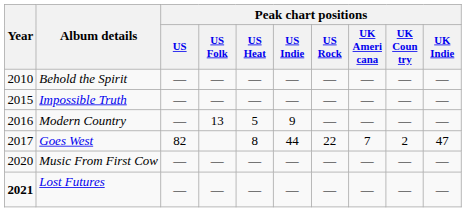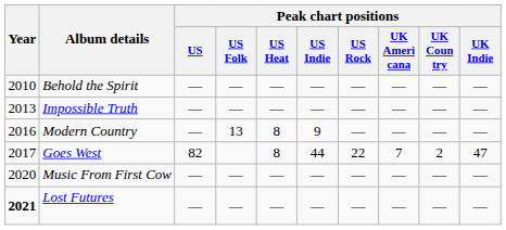 <table class="wikitable" style="text-align:center;">
 <tr>
 <th rowspan="2">Year</th>
 <th rowspan="2">Album details</th>
 <th colspan="8">Peak chart positions</th>
 </tr>
 <tr style="font-size:smaller;">
 <th width="40"><a href='#'>US</a><br></th>
 <th width="40"><a href='#'>US<br>Folk</a><br></th>
 <th width="40"><a href='#'>US<br>Heat</a><br></th>
 <th width="40"><a href='#'>US<br>Indie</a><br></th>
 <th width="40"><a href='#'>US<br>Rock</a><br></th>
 <th width="40"><a href='#'>UK<br>Ameri<br>cana</a><br></th>
 <th width="40"><a href='#'>UK<br>Coun<br>try</a><br></th>
 <th width="40"><a href='#'>UK<br>Indie</a><br></th>
 </tr>
 <tr>
 <td>2010</td>
 <td align="left"><em>Behold the Spirit</em><br></td>
 <td>—</td>
 <td>—</td>
 <td>—</td>
 <td>—</td>
 <td>—</td>
 <td>—</td>
 <td>—</td>
 <td>—</td>
 </tr>
 <tr>
-<td>2015</td>
+<td>2013</td>
 <td align="left"><em><a href='#'>Impossible Truth</a></em><br></td>
 <td>—</td>
 <td>—</td>
 <td>—</td>
 <td>—</td>
 <td>—</td>
 <td>—</td>
 <td>—</td>
 <td>—</td>
 </tr>
 <tr>
 <td>2016</td>
 <td align="left"><em>Modern Country</em><br></td>
 <td>—</td>
 <td>13</td>
-<td>5</td>
+<td>8</td>
 <td>9</td>
 <td>—</td>
 <td>—</td>
 <td>—</td>
 <td>—</td>
 </tr>
 <tr>
 <td>2017</td>
 <td align="left"><em><a href='#'>Goes West</a></em><br></td>
 <td>82</td>
 <td></td>
 <td>8</td>
 <td>44</td>
 <td>22</td>
 <td>7</td>
 <td>2</td>
 <td>47</td>
 </tr>
 <tr>
 <td>2020</td>
 <td align="left"><em>Music From First Cow</em><br></td>
 <td>—</td>
 <td>—</td>
 <td>—</td>
 <td>—</td>
 <td>—</td>
 <td>—</td>
 <td>—</td>
 <td>—</td>
 </tr>
 <tr>
 <td><strong>2021</strong></td>
 <td align="left"><em><a href='#'>Lost Futures</a></em><br><br></td>
 <td>—</td>
 <td>—</td>
 <td>—</td>
 <td>—</td>
 <td>—</td>
 <td>—</td>
 <td>—</td>
 <td>—</td>
 </tr>
 </table>
